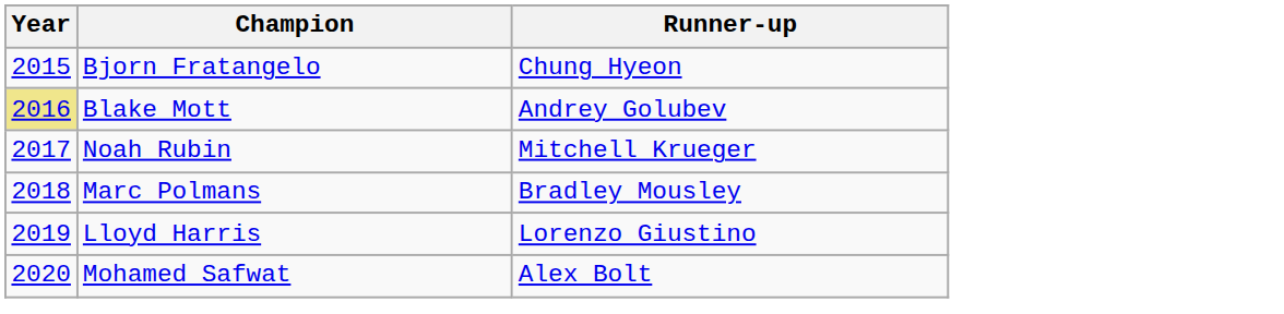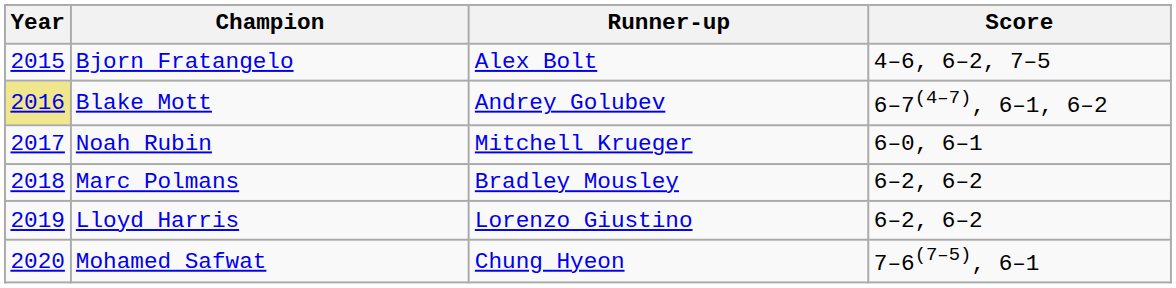 <table class="wikitable" style="font-size:90%">
 <tr>
 <th>Year</th>
 <th width="200">Champion</th>
 <th width="200">Runner-up</th>
+<th width="150">Score</th>
 </tr>
 <tr>
 <td><a href='#'>2015</a></td>
 <td> <a href='#'>Bjorn Fratangelo</a></td>
-<td> <a href='#'>Chung Hyeon</a></td>
+<td> <a href='#'>Alex Bolt</a></td>
+<td>4–6, 6–2, 7–5</td>
 </tr>
 <tr>
 <td style="background: khaki;"><a href='#'>2016</a></td>
 <td> <a href='#'>Blake Mott</a></td>
 <td> <a href='#'>Andrey Golubev</a></td>
+<td>6–7<sup>(4–7)</sup>, 6–1, 6–2</td>
 </tr>
 <tr>
 <td><a href='#'>2017</a></td>
 <td> <a href='#'>Noah Rubin</a></td>
 <td> <a href='#'>Mitchell Krueger</a></td>
+<td>6–0, 6–1</td>
 </tr>
 <tr>
 <td><a href='#'>2018</a></td>
 <td> <a href='#'>Marc Polmans</a></td>
 <td> <a href='#'>Bradley Mousley</a></td>
+<td>6–2, 6–2</td>
 </tr>
 <tr>
 <td><a href='#'>2019</a></td>
 <td> <a href='#'>Lloyd Harris</a></td>
 <td> <a href='#'>Lorenzo Giustino</a></td>
+<td>6–2, 6–2</td>
 </tr>
 <tr>
 <td><a href='#'>2020</a></td>
 <td> <a href='#'>Mohamed Safwat</a></td>
-<td> <a href='#'>Alex Bolt</a></td>
+<td> <a href='#'>Chung Hyeon</a></td>
+<td>7–6<sup>(7–5)</sup>, 6–1</td>
 </tr>
 </table>
